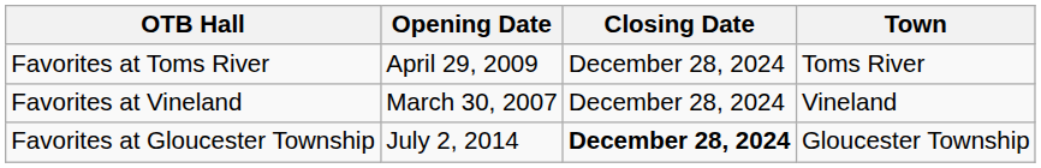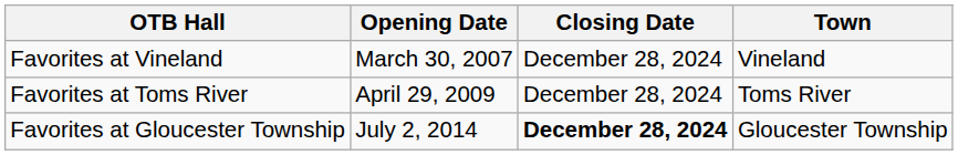 <table class="wikitable sortable">
 <tr>
 <th>OTB Hall</th>
 <th>Opening Date</th>
 <th>Closing Date</th>
 <th>Town</th>
 </tr>
 <tr>
+<td>Favorites at Vineland</td>
+<td>March 30, 2007</td>
+<td>December 28, 2024</td>
+<td>Vineland</td>
+</tr>
+<tr>
 <td>Favorites at Toms River</td>
 <td>April 29, 2009</td>
 <td>December 28, 2024</td>
 <td>Toms River</td>
-</tr>
-<tr>
-<td>Favorites at Vineland</td>
-<td>March 30, 2007</td>
-<td>December 28, 2024</td>
-<td>Vineland</td>
 </tr>
 <tr>
 <td>Favorites at Gloucester Township</td>
 <td>July 2, 2014</td>
 <td><strong>December 28, 2024</strong></td>
 <td>Gloucester Township</td>
 </tr>
 </table>
